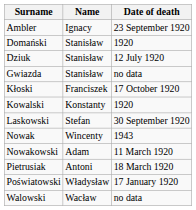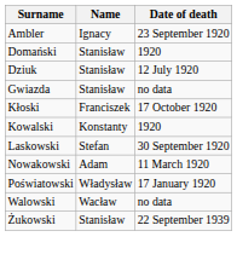 <table class="wikitable">
 <tr>
 <th><strong>Surname</strong></th>
 <th><strong>Name</strong></th>
 <th><strong>Date of death</strong></th>
 </tr>
 <tr>
 <td>Ambler</td>
 <td>Ignacy</td>
 <td>23 September 1920</td>
 </tr>
 <tr>
 <td>Domański</td>
 <td>Stanisław</td>
 <td>1920</td>
 </tr>
 <tr>
 <td>Dziuk</td>
 <td>Stanisław</td>
 <td>12 July 1920</td>
 </tr>
 <tr>
 <td>Gwiazda</td>
 <td>Stanisław</td>
 <td>no data</td>
 </tr>
 <tr>
 <td>Kłoski</td>
 <td>Franciszek</td>
 <td>17 October 1920</td>
 </tr>
 <tr>
 <td>Kowalski</td>
 <td>Konstanty</td>
 <td>1920</td>
 </tr>
 <tr>
 <td>Laskowski</td>
 <td>Stefan</td>
 <td>30 September 1920</td>
 </tr>
 <tr>
-<td>Nowak</td>
-<td>Wincenty</td>
-<td>1943</td>
-</tr>
-<tr>
 <td>Nowakowski</td>
 <td>Adam</td>
 <td>11 March 1920</td>
-</tr>
-<tr>
-<td>Pietrusiak</td>
-<td>Antoni</td>
-<td>18 March 1920</td>
 </tr>
 <tr>
 <td>Poświatowski</td>
 <td>Władysław</td>
 <td>17 January 1920</td>
 </tr>
 <tr>
 <td>Walowski</td>
 <td>Wacław</td>
 <td>no data</td>
 </tr>
+<tr>
+<td>Żukowski</td>
+<td>Stanisław</td>
+<td>22 September 1939</td>
+</tr>
 </table>
